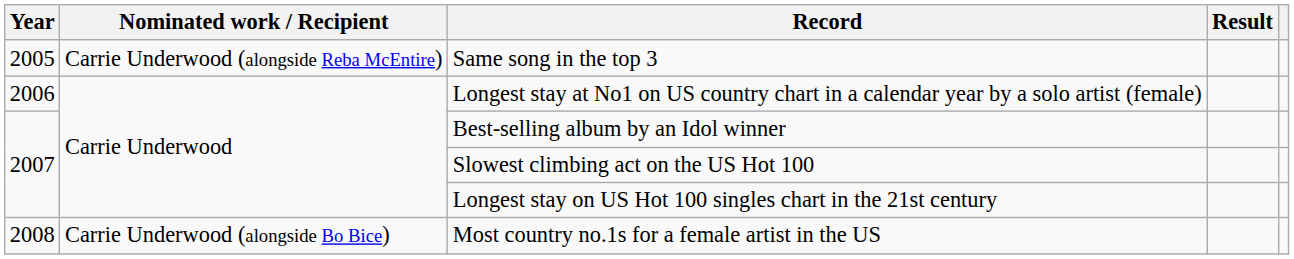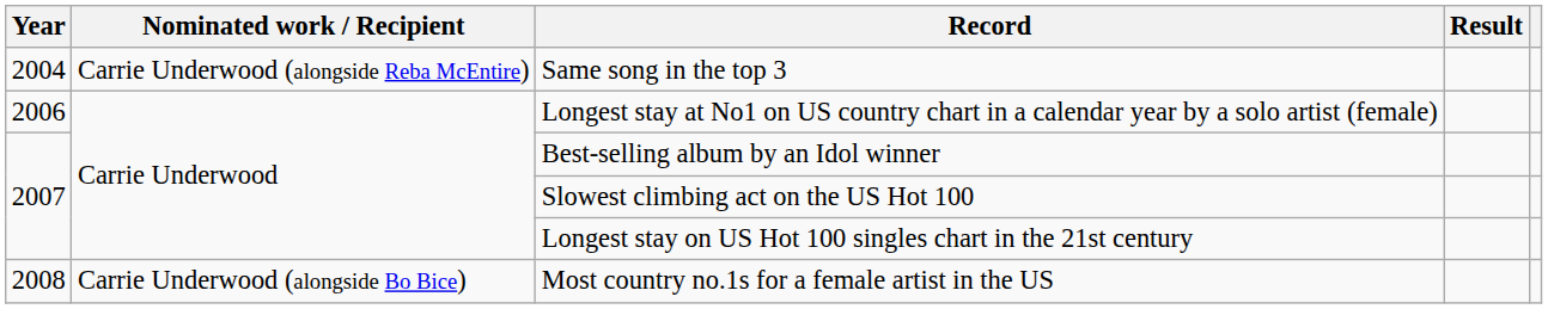 <table class="wikitable">
 <tr>
 <th>Year</th>
 <th>Nominated work / Recipient</th>
 <th>Record</th>
 <th>Result</th>
 <th></th>
 </tr>
 <tr>
-<td>2005</td>
+<td>2004</td>
 <td>Carrie Underwood (<small>alongside <a href='#'>Reba McEntire</a></small>)</td>
 <td>Same song in the top 3</td>
 <td></td>
 <td style="text-align:center;"></td>
 </tr>
 <tr>
 <td>2006</td>
 <td rowspan="4">Carrie Underwood</td>
 <td>Longest stay at No1 on US country chart in a calendar year by a solo artist (female)</td>
 <td></td>
 <td style="text-align:center;"></td>
 </tr>
 <tr>
 <td rowspan="3">2007</td>
 <td>Best-selling album by an Idol winner</td>
 <td></td>
 <td style="text-align:center;"></td>
 </tr>
 <tr>
 <td>Slowest climbing act on the US Hot 100</td>
 <td></td>
 <td style="text-align:center;"></td>
 </tr>
 <tr>
 <td>Longest stay on US Hot 100 singles chart in the 21st century</td>
 <td></td>
 <td style="text-align:center;"></td>
 </tr>
 <tr>
 <td>2008</td>
 <td>Carrie Underwood (<small>alongside <a href='#'>Bo Bice</a></small>)</td>
 <td>Most country no.1s for a female artist in the US</td>
 <td></td>
 <td style="text-align:center;"></td>
 </tr>
 </table>
